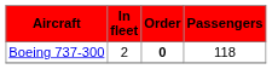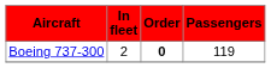 <table class="toccolours" border="1" cellpadding="3" style="margin:1em auto; border-collapse:collapse;">
 <tr style="background:red;">
 <th>Aircraft</th>
 <th style="width:25px;">In fleet</th>
 <th>Order</th>
 <th>Passengers</th>
 </tr>
 <tr>
 <td><a href='#'>Boeing 737-300</a></td>
 <td align=center>2</td>
 <td align=center><strong>0</strong></td>
-<td align=center>118</td>
+<td align=center>119</td>
 </tr>
 <tr>
 </tr>
 </table>
